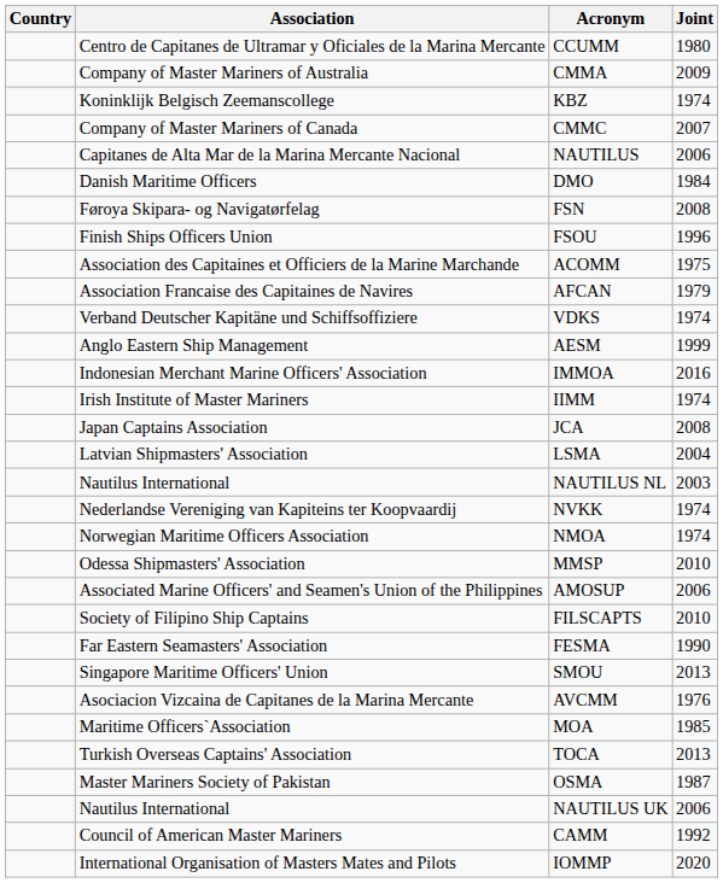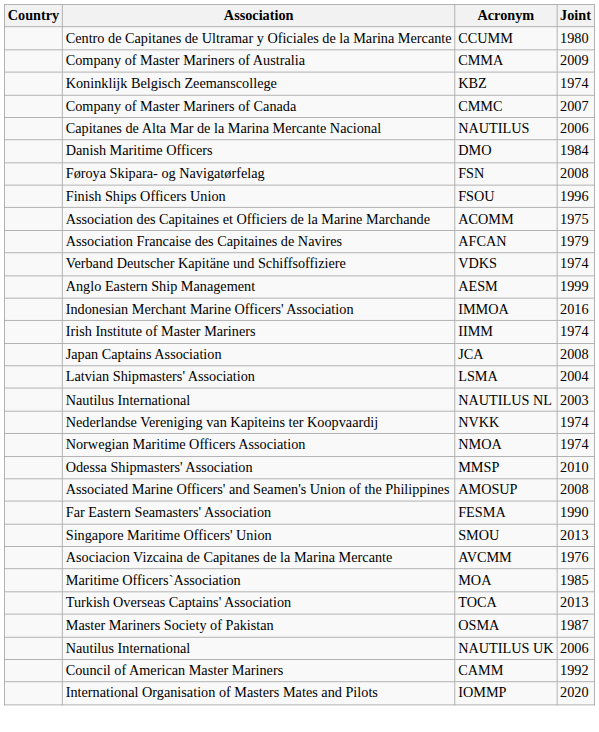 <table class="wikitable sortable">
 <tr>
 <th>Country</th>
 <th>Association</th>
 <th>Acronym</th>
 <th>Joint</th>
 </tr>
 <tr>
 <td></td>
 <td>Centro de Capitanes de Ultramar y Oficiales de la Marina Mercante</td>
 <td>CCUMM</td>
 <td>1980</td>
 </tr>
 <tr>
 <td></td>
 <td>Company of Master Mariners of Australia</td>
 <td>CMMA</td>
 <td>2009</td>
 </tr>
 <tr>
 <td></td>
 <td>Koninklijk Belgisch Zeemanscollege</td>
 <td>KBZ</td>
 <td>1974</td>
 </tr>
 <tr>
 <td></td>
 <td>Company of Master Mariners of Canada</td>
 <td>CMMC</td>
 <td>2007</td>
 </tr>
 <tr>
 <td></td>
 <td>Capitanes de Alta Mar de la Marina Mercante Nacional</td>
 <td>NAUTILUS</td>
 <td>2006</td>
 </tr>
 <tr>
 <td></td>
 <td>Danish Maritime Officers</td>
 <td>DMO</td>
 <td>1984</td>
 </tr>
 <tr>
 <td></td>
 <td>Føroya Skipara- og Navigatørfelag</td>
 <td>FSN</td>
 <td>2008</td>
 </tr>
 <tr>
 <td></td>
 <td>Finish Ships Officers Union</td>
 <td>FSOU</td>
 <td>1996</td>
 </tr>
 <tr>
 <td></td>
 <td>Association des Capitaines et Officiers de la Marine Marchande</td>
 <td>ACOMM</td>
 <td>1975</td>
 </tr>
 <tr>
 <td></td>
 <td>Association Francaise des Capitaines de Navires</td>
 <td>AFCAN</td>
 <td>1979</td>
 </tr>
 <tr>
 <td></td>
 <td>Verband Deutscher Kapitäne und Schiffsoffiziere</td>
 <td>VDKS</td>
 <td>1974</td>
 </tr>
 <tr>
 <td></td>
 <td>Anglo Eastern Ship Management</td>
 <td>AESM</td>
 <td>1999</td>
 </tr>
 <tr>
 <td></td>
 <td>Indonesian Merchant Marine Officers' Association</td>
 <td>IMMOA</td>
 <td>2016</td>
 </tr>
 <tr>
 <td></td>
 <td>Irish Institute of Master Mariners</td>
 <td>IIMM</td>
 <td>1974</td>
 </tr>
 <tr>
 <td></td>
 <td>Japan Captains Association</td>
 <td>JCA</td>
 <td>2008</td>
 </tr>
 <tr>
 <td></td>
 <td>Latvian Shipmasters' Association</td>
 <td>LSMA</td>
 <td>2004</td>
 </tr>
 <tr>
 <td></td>
 <td>Nautilus International</td>
 <td>NAUTILUS NL</td>
 <td>2003</td>
 </tr>
 <tr>
 <td></td>
 <td>Nederlandse Vereniging van Kapiteins ter Koopvaardij</td>
 <td>NVKK</td>
 <td>1974</td>
 </tr>
 <tr>
 <td></td>
 <td>Norwegian Maritime Officers Association</td>
 <td>NMOA</td>
 <td>1974</td>
 </tr>
 <tr>
 <td></td>
 <td>Odessa Shipmasters' Association</td>
 <td>MMSP</td>
 <td>2010</td>
 </tr>
 <tr>
 <td></td>
 <td>Associated Marine Officers' and Seamen's Union of the Philippines</td>
 <td>AMOSUP</td>
-<td>2006</td>
-</tr>
-<tr>
-<td></td>
-<td>Society of Filipino Ship Captains</td>
-<td>FILSCAPTS</td>
-<td>2010</td>
+<td>2008</td>
 </tr>
 <tr>
 <td></td>
 <td>Far Eastern Seamasters' Association</td>
 <td>FESMA</td>
 <td>1990</td>
 </tr>
 <tr>
 <td></td>
 <td>Singapore Maritime Officers' Union</td>
 <td>SMOU</td>
 <td>2013</td>
 </tr>
 <tr>
 <td></td>
 <td>Asociacion Vizcaina de Capitanes de la Marina Mercante</td>
 <td>AVCMM</td>
 <td>1976</td>
 </tr>
 <tr>
 <td></td>
 <td>Maritime Officers`Association</td>
 <td>MOA</td>
 <td>1985</td>
 </tr>
 <tr>
 <td></td>
 <td>Turkish Overseas Captains' Association</td>
 <td>TOCA</td>
 <td>2013</td>
 </tr>
 <tr>
 <td></td>
 <td>Master Mariners Society of Pakistan</td>
 <td>OSMA</td>
 <td>1987</td>
 </tr>
 <tr>
 <td></td>
 <td>Nautilus International</td>
 <td Nautilus UK>NAUTILUS UK</td>
 <td>2006</td>
 </tr>
 <tr>
 <td></td>
 <td>Council of American Master Mariners</td>
 <td>CAMM</td>
 <td>1992</td>
 </tr>
 <tr>
 <td></td>
 <td>International Organisation of Masters Mates and Pilots</td>
 <td>IOMMP</td>
 <td>2020</td>
 </tr>
 </table>
